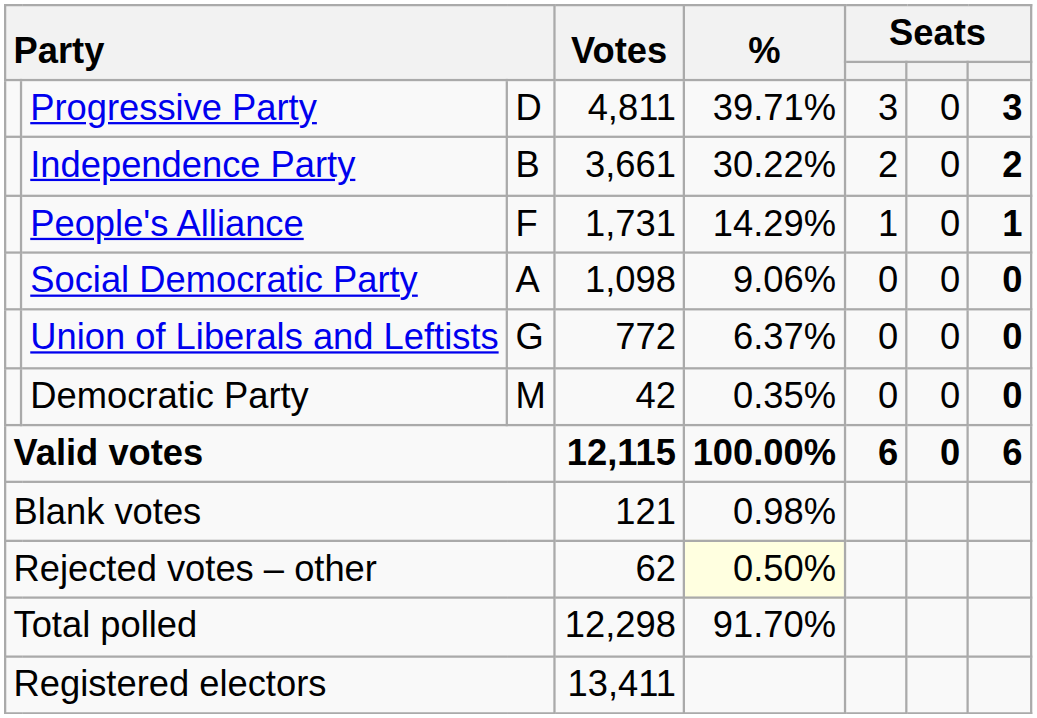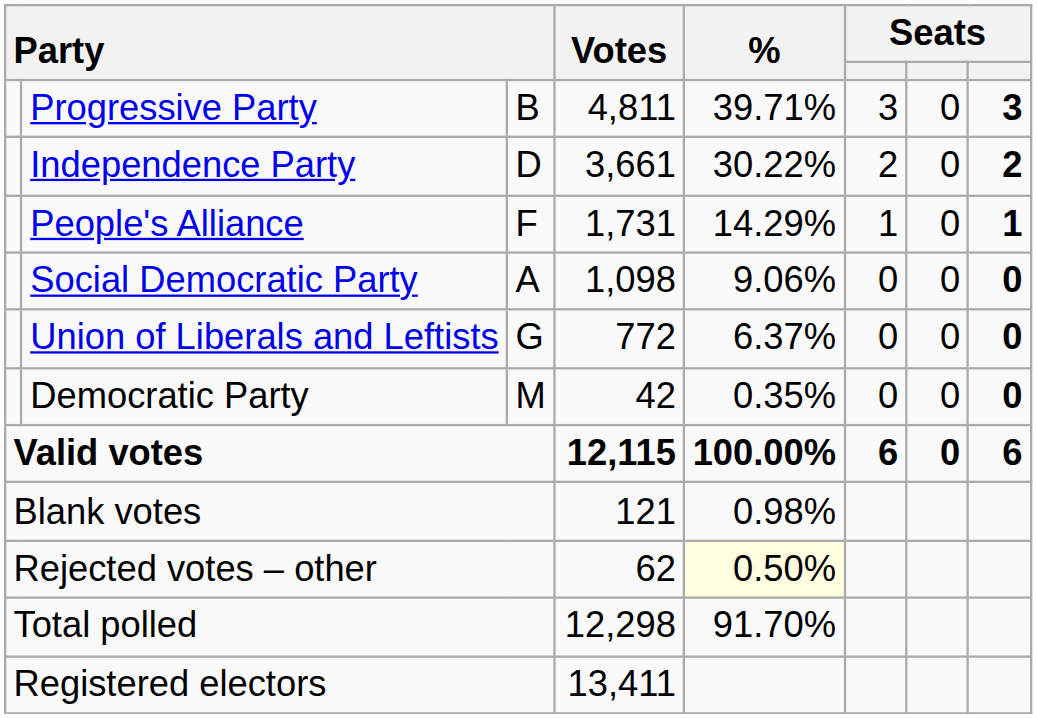 <table class="wikitable" border="1" style="text-align:right;">
 <tr>
 <th style="text-align:left;" valign=bottom rowspan=2 colspan=3>Party</th>
 <th align=center valign=bottom rowspan=2 width="50">Votes</th>
 <th align=center valign=bottom rowspan=2 width="50">%</th>
 <th colspan=3>Seats</th>
 </tr>
 <tr>
 <th align=center valign=bottom width="20"><small></small></th>
 <th align=center valign=bottom width="20"><small><a href='#'></a></small></th>
 <th align=center valign=bottom width="20"><small></small></th>
 </tr>
 <tr>
 <td></td>
 <td align=left><a href='#'>Progressive Party</a></td>
-<td align=left>D</td>
+<td align=left>B</td>
 <td>4,811</td>
 <td>39.71%</td>
 <td>3</td>
 <td>0</td>
 <td><strong>3</strong></td>
 </tr>
 <tr>
 <td></td>
 <td align=left><a href='#'>Independence Party</a></td>
-<td align=left>B</td>
+<td align=left>D</td>
 <td>3,661</td>
 <td>30.22%</td>
 <td>2</td>
 <td>0</td>
 <td><strong>2</strong></td>
 </tr>
 <tr>
 <td></td>
 <td align=left><a href='#'>People's Alliance</a></td>
 <td align=left>F</td>
 <td>1,731</td>
 <td>14.29%</td>
 <td>1</td>
 <td>0</td>
 <td><strong>1</strong></td>
 </tr>
 <tr>
 <td></td>
 <td align=left><a href='#'>Social Democratic Party</a></td>
 <td align=left>A</td>
 <td>1,098</td>
 <td>9.06%</td>
 <td>0</td>
 <td>0</td>
 <td><strong>0</strong></td>
 </tr>
 <tr>
 <td></td>
 <td align=left><a href='#'>Union of Liberals and Leftists</a></td>
 <td align=left>G</td>
 <td>772</td>
 <td>6.37%</td>
 <td>0</td>
 <td>0</td>
 <td><strong>0</strong></td>
 </tr>
 <tr>
 <td></td>
 <td align=left>Democratic Party</td>
 <td align=left>M</td>
 <td>42</td>
 <td>0.35%</td>
 <td>0</td>
 <td>0</td>
 <td><strong>0</strong></td>
 </tr>
 <tr style="font-weight:bold">
 <td align=left colspan=3>Valid votes</td>
 <td>12,115</td>
 <td>100.00%</td>
 <td>6</td>
 <td>0</td>
 <td>6</td>
 </tr>
 <tr>
 <td align=left colspan=3>Blank votes</td>
 <td>121</td>
 <td>0.98%</td>
 <td></td>
 <td></td>
 <td></td>
 </tr>
 <tr>
 <td align=left colspan=3>Rejected votes – other</td>
 <td>62</td>
 <td style="background: lightyellow;">0.50%</td>
 <td></td>
 <td></td>
 <td></td>
 </tr>
 <tr>
 <td align=left colspan=3>Total polled</td>
 <td>12,298</td>
 <td>91.70%</td>
 <td></td>
 <td></td>
 <td></td>
 </tr>
 <tr>
 <td align=left colspan=3>Registered electors</td>
 <td>13,411</td>
 <td></td>
 <td></td>
 <td></td>
 <td></td>
 </tr>
 </table>
